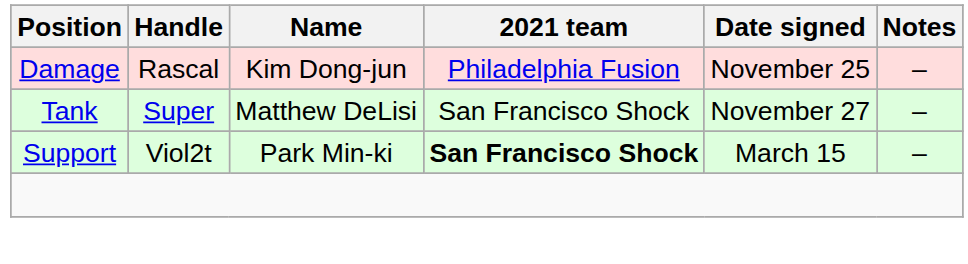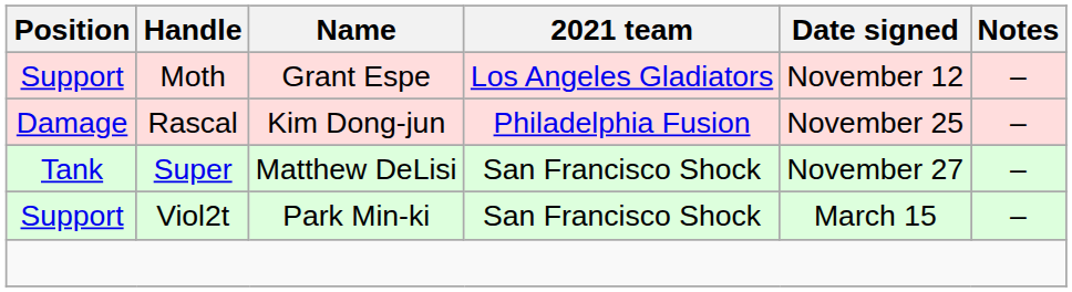 <table class="wikitable sortable" align="right" style="text-align:center; font-size:95%;">
 <tr>
 <th>Position</th>
 <th>Handle</th>
 <th>Name</th>
 <th>2021 team</th>
 <th>Date signed</th>
 <th>Notes</th>
+</tr>
+<tr style="background:#fdd;">
+<td><a href='#'>Support</a></td>
+<td>Moth</td>
+<td>Grant Espe</td>
+<td><a href='#'>Los Angeles Gladiators</a></td>
+<td>November 12</td>
+<td>–</td>
 </tr>
 <tr style="background:#fdd;">
 <td><a href='#'>Damage</a></td>
 <td>Rascal</td>
 <td>Kim Dong-jun</td>
 <td><a href='#'>Philadelphia Fusion</a></td>
 <td>November 25</td>
 <td>–</td>
 </tr>
 <tr style="background:#dfd;">
 <td><a href='#'>Tank</a></td>
 <td><a href='#'>Super</a></td>
 <td>Matthew DeLisi</td>
 <td>San Francisco Shock</td>
 <td>November 27</td>
 <td>–</td>
 </tr>
 <tr style="background:#dfd;">
 <td><a href='#'>Support</a></td>
 <td>Viol2t</td>
 <td>Park Min-ki</td>
-<td><strong>San Francisco Shock</strong></td>
+<td>San Francisco Shock</td>
 <td>March 15</td>
 <td>–</td>
 </tr>
 <tr class="sortbottom">
 <td colspan="6"><br></td>
 </tr>
 </table>
